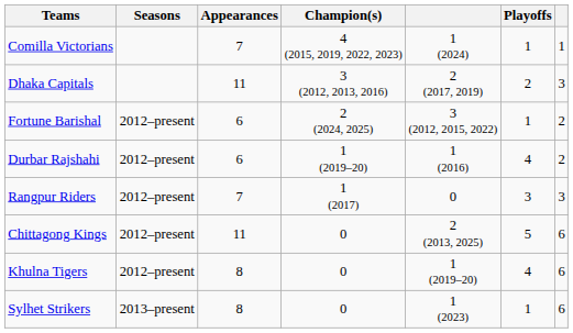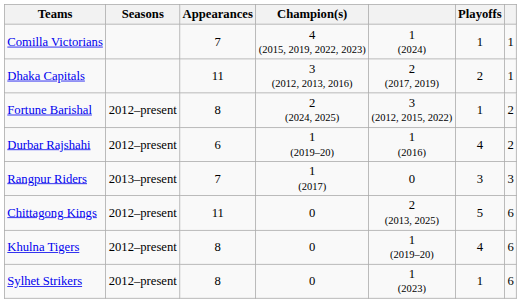 <table class="wikitable" style="text-align:center;">
 <tr>
 <th>Teams</th>
 <th>Seasons</th>
 <th>Appearances</th>
 <th>Champion(s)</th>
 <th></th>
 <th>Playoffs</th>
 <th></th>
 </tr>
 <tr>
 <td style="text-align:left"><a href='#'>Comilla Victorians</a></td>
 <td></td>
 <td>7</td>
 <td>4<br><small>(2015, 2019, 2022, 2023)</small></td>
 <td>1<br><small>(2024)</small></td>
 <td>1</td>
 <td>1</td>
 </tr>
 <tr>
 <td style="text-align:left"><a href='#'>Dhaka Capitals</a></td>
 <td></td>
 <td>11</td>
 <td>3<br><small>(2012, 2013, 2016)</small></td>
 <td>2<br><small>(2017, 2019)</small></td>
 <td>2</td>
-<td>3</td>
+<td>1</td>
 </tr>
 <tr>
 <td style="text-align:left"><a href='#'>Fortune Barishal</a></td>
 <td>2012–present</td>
-<td>6</td>
+<td>8</td>
 <td>2<br><small>(2024, 2025)</small></td>
 <td>3<br><small>(2012, 2015, 2022)</small></td>
 <td>1</td>
 <td>2</td>
 </tr>
 <tr>
 <td style="text-align:left"><a href='#'>Durbar Rajshahi</a></td>
 <td>2012–present</td>
 <td>6</td>
 <td>1<br><small>(2019–20)</small></td>
 <td>1<br><small>(2016)</small></td>
 <td>4</td>
 <td>2</td>
 </tr>
 <tr>
 <td style="text-align:left"><a href='#'>Rangpur Riders</a></td>
-<td>2012–present</td>
+<td>2013–present</td>
 <td>7</td>
 <td>1<br><small>(2017)</small></td>
 <td>0</td>
 <td>3</td>
 <td>3</td>
 </tr>
 <tr>
 <td style="text-align:left"><a href='#'>Chittagong Kings</a></td>
 <td>2012–present</td>
 <td>11</td>
 <td>0</td>
 <td>2<br><small>(2013, 2025)</small></td>
 <td>5</td>
 <td>6</td>
 </tr>
 <tr>
 <td style="text-align:left"><a href='#'>Khulna Tigers</a></td>
 <td>2012–present</td>
 <td>8</td>
 <td>0</td>
 <td>1<br><small>(2019–20)</small></td>
 <td>4</td>
 <td>6</td>
 </tr>
 <tr>
 <td style="text-align:left"><a href='#'>Sylhet Strikers</a></td>
-<td>2013–present</td>
+<td>2012–present</td>
 <td>8</td>
 <td>0</td>
 <td>1<br><small>(2023)</small></td>
 <td>1</td>
 <td>6</td>
 </tr>
 </table>
